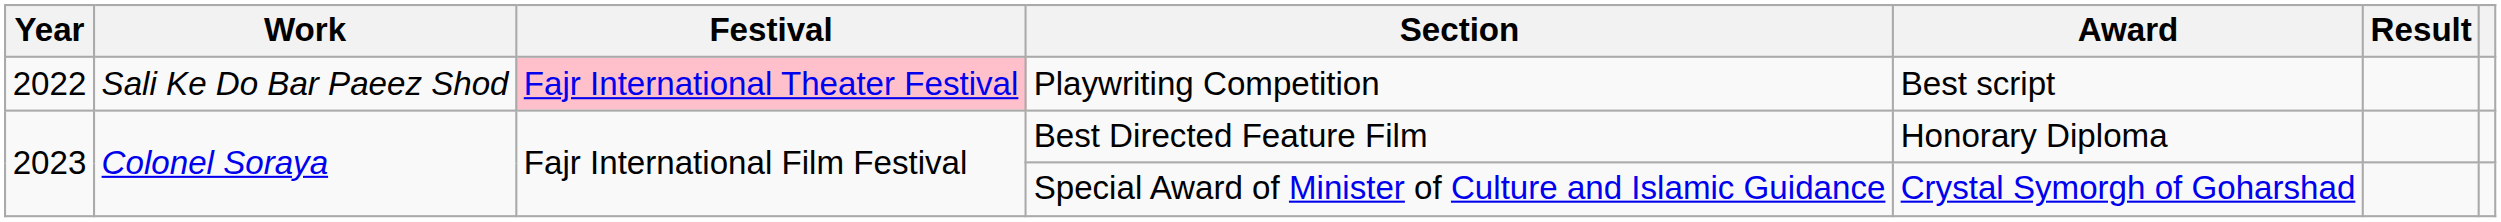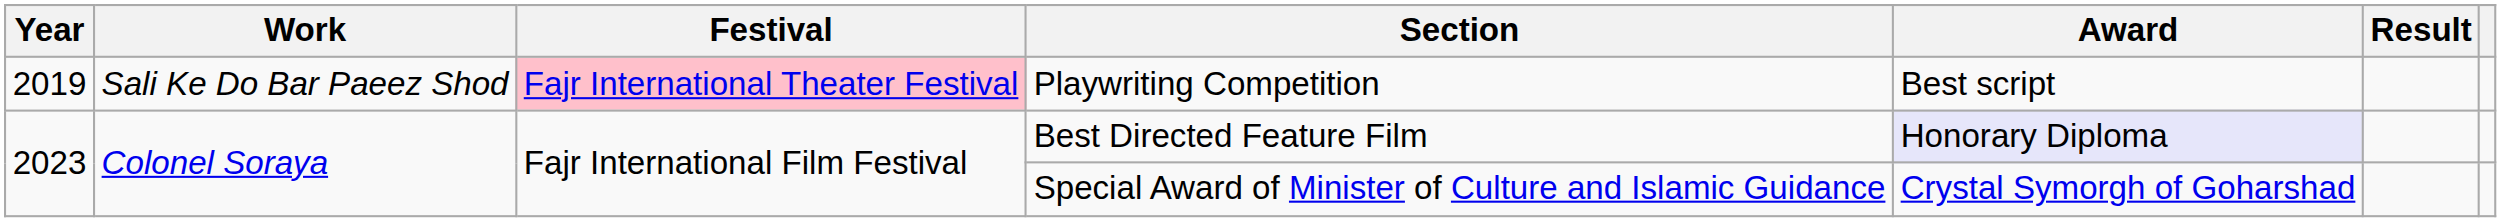 <table class="wikitable">
 <tr>
 <th>Year</th>
 <th>Work</th>
 <th>Festival</th>
 <th>Section</th>
 <th>Award</th>
 <th>Result</th>
 <th></th>
 </tr>
 <tr>
-<td>2022</td>
+<td>2019</td>
 <td><em>Sali Ke Do Bar Paeez Shod</em></td>
 <td style="background: pink;"><a href='#'>Fajr International Theater Festival</a></td>
 <td>Playwriting Competition</td>
 <td>Best script</td>
 <td></td>
 <td></td>
 </tr>
 <tr>
 <td rowspan="2">2023</td>
 <td rowspan="2"><em><a href='#'>Colonel Soraya</a></em></td>
 <td rowspan="2">Fajr International Film Festival</td>
 <td>Best Directed Feature Film</td>
-<td>Honorary Diploma</td>
+<td style="background: lavender;">Honorary Diploma</td>
 <td></td>
 <td></td>
 </tr>
 <tr>
 <td>Special Award of <a href='#'>Minister</a> of <a href='#'>Culture and Islamic Guidance</a></td>
 <td><a href='#'>Crystal Symorgh of Goharshad</a></td>
 <td></td>
 <td></td>
 </tr>
 </table>
